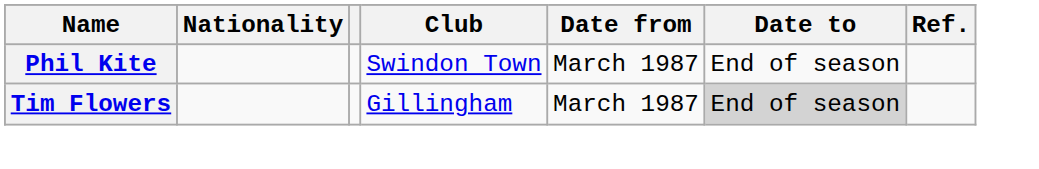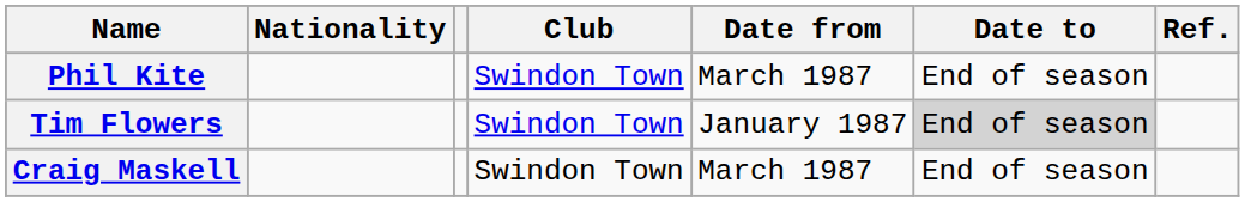 <table class="wikitable plainrowheaders">
 <tr>
 <th scope="col">Name</th>
 <th scope="col">Nationality</th>
 <th scope="col"></th>
 <th scope="col">Club</th>
 <th scope="col">Date from</th>
 <th scope="col">Date to</th>
 <th scope="col">Ref.</th>
 </tr>
 <tr>
 <th scope="row"><a href='#'>Phil Kite</a></th>
 <td></td>
 <td align="center"></td>
 <td> <a href='#'>Swindon Town</a></td>
 <td>March 1987</td>
 <td>End of season</td>
 <td align="center"></td>
 </tr>
 <tr>
 <th scope="row"><a href='#'>Tim Flowers</a></th>
 <td></td>
 <td align="center"></td>
-<td> <a href='#'>Gillingham</a></td>
-<td>March 1987</td>
+<td> <a href='#'>Swindon Town</a></td>
+<td>January 1987</td>
 <td style="background: lightgrey;">End of season</td>
 <td align="center"></td>
 </tr>
+<tr>
+<th scope="row"><a href='#'>Craig Maskell</a></th>
+<td></td>
+<td align="center"></td>
+<td> Swindon Town</td>
+<td>March 1987</td>
+<td>End of season</td>
+<td align="center"></td>
+</tr>
 </table>
